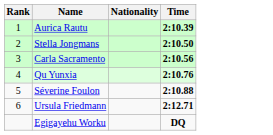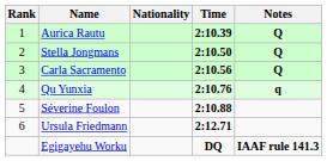 <table class="wikitable sortable" style="text-align:center">
 <tr>
 <th>Rank</th>
 <th>Name</th>
 <th>Nationality</th>
 <th>Time</th>
+<th>Notes</th>
 </tr>
 <tr bgcolor=ccffcc>
 <td>1</td>
 <td align=left><a href='#'>Aurica Rautu</a></td>
 <td align=left></td>
 <td><strong>2:10.39</strong></td>
+<td><strong>Q</strong></td>
 </tr>
 <tr bgcolor=ccffcc>
 <td>2</td>
 <td align=left><a href='#'>Stella Jongmans</a></td>
 <td align=left></td>
 <td><strong>2:10.50</strong></td>
+<td><strong>Q</strong></td>
 </tr>
 <tr bgcolor=ccffcc>
 <td>3</td>
 <td align=left><a href='#'>Carla Sacramento</a></td>
 <td align=left></td>
 <td><strong>2:10.56</strong></td>
+<td><strong>Q</strong></td>
 </tr>
 <tr bgcolor=ddffdd>
 <td>4</td>
 <td align=left><a href='#'>Qu Yunxia</a></td>
 <td align=left></td>
 <td><strong>2:10.76</strong></td>
+<td><strong>q</strong></td>
 </tr>
 <tr>
 <td>5</td>
 <td align=left><a href='#'>Séverine Foulon</a></td>
 <td align=left></td>
 <td><strong>2:10.88</strong></td>
+<td></td>
 </tr>
 <tr>
 <td>6</td>
 <td align=left><a href='#'>Ursula Friedmann</a></td>
 <td align=left></td>
 <td><strong>2:12.71</strong></td>
+<td></td>
 </tr>
 <tr>
 <td></td>
 <td align=left><a href='#'>Egigayehu Worku</a></td>
 <td align=left></td>
 <td><strong>DQ</strong></td>
+<td><strong>IAAF rule 141.3</strong></td>
 </tr>
 </table>
